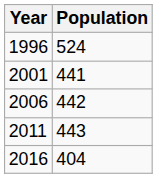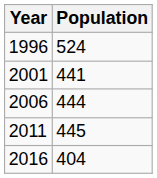 <table class="wikitable">
 <tr>
 <th>Year</th>
 <th>Population</th>
 </tr>
 <tr>
 <td>1996</td>
 <td>524</td>
 </tr>
 <tr>
 <td>2001</td>
 <td>441</td>
 </tr>
 <tr>
 <td>2006</td>
-<td>442</td>
+<td>444</td>
 </tr>
 <tr>
 <td>2011</td>
-<td>443</td>
+<td>445</td>
 </tr>
 <tr>
 <td>2016</td>
 <td>404</td>
 </tr>
 </table>
